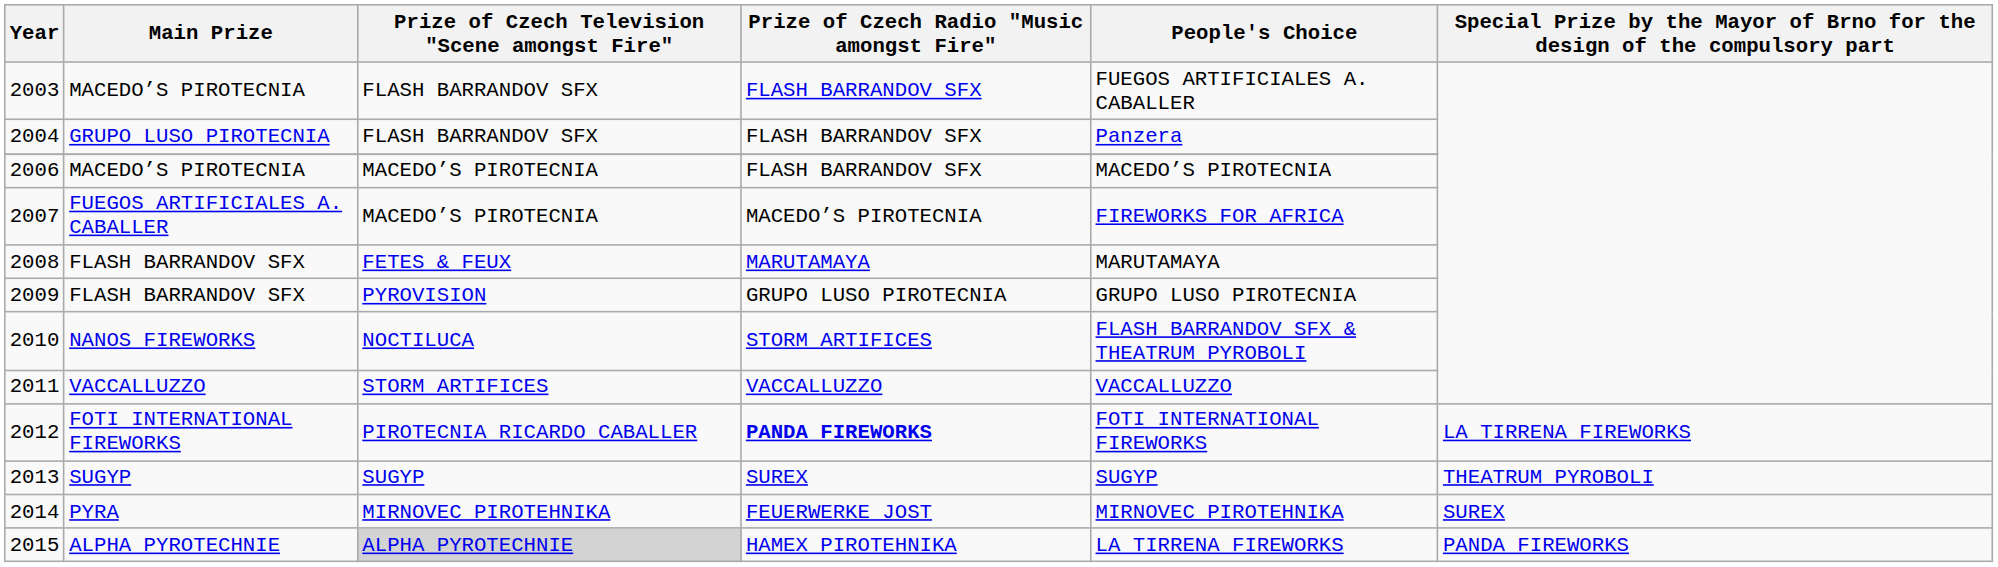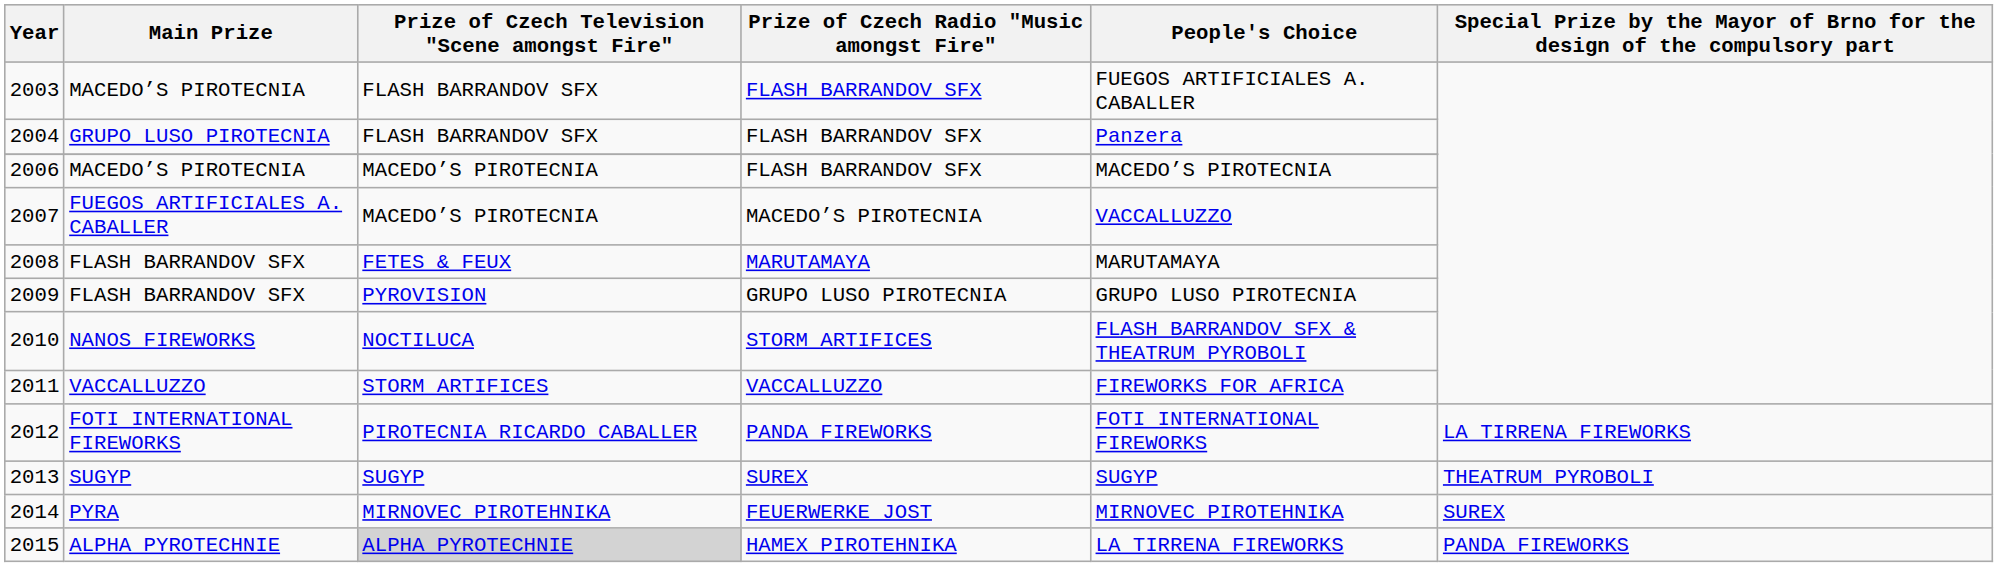 <table class=wikitable>
 <tr>
 <th>Year</th>
 <th>Main Prize</th>
 <th>Prize of Czech Television "Scene amongst Fire"</th>
 <th>Prize of Czech Radio "Music amongst Fire"</th>
 <th>People's Choice</th>
 <th>Special Prize by the Mayor of Brno for the design of the compulsory part</th>
 </tr>
 <tr ---->
 <td>2003</td>
 <td>  MACEDO’S PIROTECNIA</td>
 <td> FLASH BARRANDOV SFX</td>
 <td> <a href='#'>FLASH BARRANDOV SFX</a></td>
 <td> FUEGOS ARTIFICIALES A. CABALLER</td>
 </tr>
 <tr ---->
 <td>2004</td>
 <td>  <a href='#'>GRUPO LUSO PIROTECNIA</a></td>
 <td> FLASH BARRANDOV SFX</td>
 <td> FLASH BARRANDOV SFX</td>
 <td> <a href='#'>Panzera</a></td>
 </tr>
 <tr ----| 2005 || >
 </tr>
 <tr ---->
 <td>2006</td>
 <td>  MACEDO’S PIROTECNIA</td>
 <td>  MACEDO’S PIROTECNIA</td>
 <td> FLASH BARRANDOV SFX</td>
 <td>  MACEDO’S PIROTECNIA</td>
 </tr>
 <tr ---->
 <td>2007</td>
 <td> <a href='#'>FUEGOS ARTIFICIALES A. CABALLER</a></td>
 <td>  MACEDO’S PIROTECNIA</td>
 <td>  MACEDO’S PIROTECNIA</td>
-<td>  <a href='#'>FIREWORKS FOR AFRICA</a></td>
+<td> <a href='#'>VACCALLUZZO</a></td>
 </tr>
 <tr ---->
 <td>2008</td>
 <td> FLASH BARRANDOV SFX</td>
 <td> <a href='#'>FETES & FEUX</a></td>
 <td> <a href='#'>MARUTAMAYA</a></td>
 <td> MARUTAMAYA</td>
 </tr>
 <tr ---->
 <td>2009</td>
 <td> FLASH BARRANDOV SFX</td>
 <td>  <a href='#'>PYROVISION</a></td>
 <td>  GRUPO LUSO PIROTECNIA</td>
 <td>  GRUPO LUSO PIROTECNIA</td>
 </tr>
 <tr ---->
 <td>2010</td>
 <td> <a href='#'>NANOS FIREWORKS</a></td>
 <td> <a href='#'>NOCTILUCA</a></td>
 <td> <a href='#'>STORM ARTIFICES</a></td>
 <td> <a href='#'>FLASH BARRANDOV SFX & THEATRUM PYROBOLI</a></td>
 </tr>
 <tr ---->
 <td>2011</td>
 <td> <a href='#'>VACCALLUZZO</a></td>
 <td> <a href='#'>STORM ARTIFICES</a></td>
 <td> <a href='#'>VACCALLUZZO</a></td>
-<td> <a href='#'>VACCALLUZZO</a></td>
+<td>  <a href='#'>FIREWORKS FOR AFRICA</a></td>
 </tr>
 <tr ---->
 <td>2012</td>
 <td> <a href='#'>FOTI INTERNATIONAL FIREWORKS</a></td>
 <td> <a href='#'>PIROTECNIA RICARDO CABALLER</a></td>
-<td><strong> <a href='#'>PANDA FIREWORKS</a></strong></td>
+<td> <a href='#'>PANDA FIREWORKS</a></td>
 <td> <a href='#'>FOTI INTERNATIONAL FIREWORKS</a></td>
 <td> <a href='#'>LA TIRRENA FIREWORKS</a></td>
 </tr>
 <tr ---->
 <td>2013</td>
 <td> <a href='#'>SUGYP</a></td>
 <td> <a href='#'>SUGYP</a></td>
 <td> <a href='#'>SUREX</a></td>
 <td> <a href='#'>SUGYP</a></td>
 <td> <a href='#'>THEATRUM PYROBOLI</a></td>
 </tr>
 <tr ---->
 <td>2014</td>
 <td> <a href='#'>PYRA</a></td>
 <td> <a href='#'>MIRNOVEC PIROTEHNIKA</a></td>
 <td> <a href='#'>FEUERWERKE JOST</a></td>
 <td> <a href='#'>MIRNOVEC PIROTEHNIKA</a></td>
 <td> <a href='#'>SUREX</a></td>
 </tr>
 <tr ---->
 <td>2015</td>
 <td> <a href='#'>ALPHA PYROTECHNIE</a></td>
 <td style="background: lightgrey;"> <a href='#'>ALPHA PYROTECHNIE</a></td>
 <td> <a href='#'>HAMEX PIROTEHNIKA</a></td>
 <td> <a href='#'>LA TIRRENA FIREWORKS</a></td>
 <td> <a href='#'>PANDA FIREWORKS</a></td>
 </tr>
 </table>
